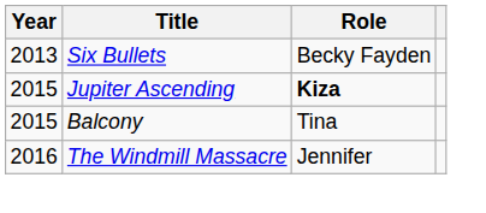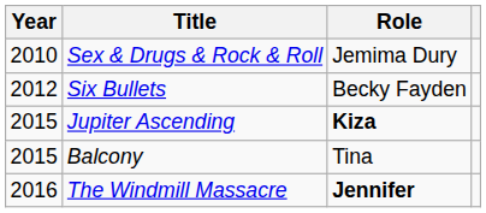 <table class="wikitable sortable">
 <tr>
 <th>Year</th>
 <th>Title</th>
 <th>Role</th>
 <th></th>
 </tr>
 <tr>
-<td>2013</td>
+<td>2010</td>
+<td><em><a href='#'>Sex & Drugs & Rock & Roll</a></em></td>
+<td>Jemima Dury</td>
+<td></td>
+</tr>
+<tr>
+<td>2012</td>
 <td><em><a href='#'>Six Bullets</a></em></td>
 <td>Becky Fayden</td>
 <td></td>
 </tr>
 <tr>
 <td>2015</td>
 <td><em><a href='#'>Jupiter Ascending</a></em></td>
 <td><strong>Kiza</strong></td>
 <td></td>
 </tr>
 <tr>
 <td>2015</td>
 <td><em>Balcony</em></td>
 <td>Tina</td>
 <td></td>
 </tr>
 <tr>
 <td>2016</td>
 <td><em><a href='#'>The Windmill Massacre</a></em></td>
-<td>Jennifer</td>
+<td><strong>Jennifer</strong></td>
 <td></td>
 </tr>
 </table>
